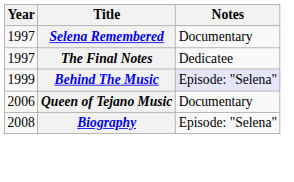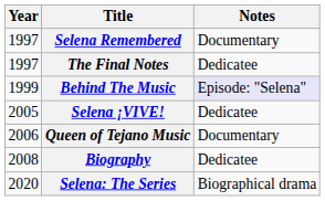 <table class="wikitable sortable plainrowheaders">
 <tr>
 <th scope="col">Year</th>
 <th scope="col">Title</th>
 <th scope="col" class="unsortable">Notes</th>
 </tr>
 <tr>
 <td>1997</td>
 <th scope="row"><em><a href='#'>Selena Remembered</a></em></th>
 <td>Documentary</td>
 </tr>
 <tr>
 <td>1997</td>
 <th scope="row"><em>The Final Notes</em></th>
 <td>Dedicatee</td>
 </tr>
 <tr>
 <td>1999</td>
 <th scope="row"><em><a href='#'>Behind The Music</a></em></th>
 <td style="background: lavender;">Episode: "Selena"</td>
 </tr>
 <tr>
+<td>2005</td>
+<th scope="row"><em><a href='#'>Selena ¡VIVE!</a></em></th>
+<td>Dedicatee</td>
+</tr>
+<tr>
 <td>2006</td>
 <th scope="row"><em>Queen of Tejano Music</em></th>
 <td>Documentary</td>
 </tr>
 <tr>
 <td>2008</td>
 <th scope="row"><em><a href='#'>Biography</a></em></th>
-<td>Episode: "Selena"</td>
+<td>Dedicatee</td>
+</tr>
+<tr>
+<td>2020</td>
+<th scope="row"><em><a href='#'>Selena: The Series</a></em></th>
+<td>Biographical drama</td>
 </tr>
 </table>
